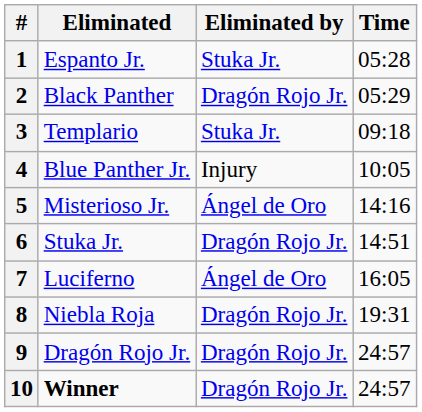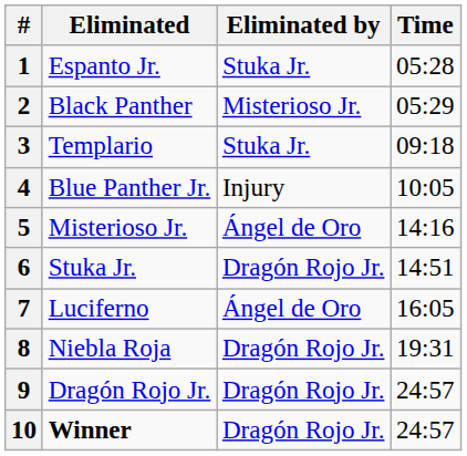 <table class="wikitable sortable">
 <tr>
 <th>#</th>
 <th>Eliminated</th>
 <th>Eliminated by</th>
 <th>Time</th>
 </tr>
 <tr>
 <th>1</th>
 <td><a href='#'>Espanto Jr.</a></td>
 <td><a href='#'>Stuka Jr.</a></td>
 <td>05:28</td>
 </tr>
 <tr>
 <th>2</th>
 <td><a href='#'>Black Panther</a></td>
-<td><a href='#'>Dragón Rojo Jr.</a></td>
+<td><a href='#'>Misterioso Jr.</a></td>
 <td>05:29</td>
 </tr>
 <tr>
 <th>3</th>
 <td><a href='#'>Templario</a></td>
 <td><a href='#'>Stuka Jr.</a></td>
 <td>09:18</td>
 </tr>
 <tr>
 <th>4</th>
 <td><a href='#'>Blue Panther Jr.</a></td>
 <td>Injury</td>
 <td>10:05</td>
 </tr>
 <tr>
 <th>5</th>
 <td><a href='#'>Misterioso Jr.</a></td>
 <td><a href='#'>Ángel de Oro</a></td>
 <td>14:16</td>
 </tr>
 <tr>
 <th>6</th>
 <td><a href='#'>Stuka Jr.</a></td>
 <td><a href='#'>Dragón Rojo Jr.</a></td>
 <td>14:51</td>
 </tr>
 <tr>
 <th>7</th>
 <td><a href='#'>Luciferno</a></td>
 <td><a href='#'>Ángel de Oro</a></td>
 <td>16:05</td>
 </tr>
 <tr>
 <th>8</th>
 <td><a href='#'>Niebla Roja</a></td>
 <td><a href='#'>Dragón Rojo Jr.</a></td>
 <td>19:31</td>
 </tr>
 <tr>
 <th>9</th>
 <td><a href='#'>Dragón Rojo Jr.</a></td>
 <td><a href='#'>Dragón Rojo Jr.</a></td>
 <td>24:57</td>
 </tr>
 <tr>
 <th>10</th>
 <td><strong>Winner</strong></td>
 <td><a href='#'>Dragón Rojo Jr.</a></td>
 <td>24:57</td>
 </tr>
 </table>
